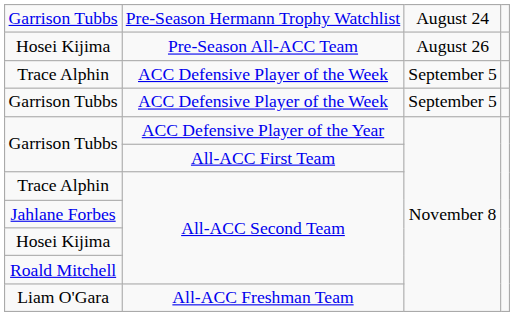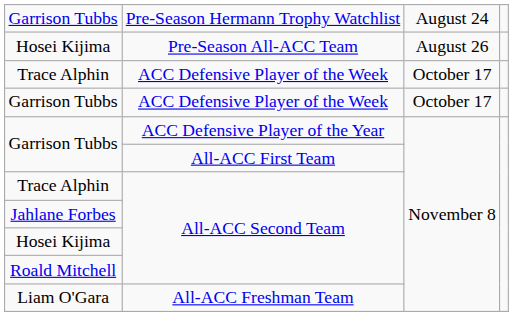 <table class="wikitable sortable" style="text-align: center">
 <tr>
 <td><a href='#'>Garrison Tubbs</a></td>
 <td><a href='#'>Pre-Season Hermann Trophy Watchlist</a></td>
 <td>August 24</td>
 <td></td>
 </tr>
 <tr>
 <td>Hosei Kijima</td>
 <td><a href='#'>Pre-Season All-ACC Team</a></td>
 <td>August 26</td>
 <td></td>
 </tr>
 <tr>
 <td>Trace Alphin</td>
 <td><a href='#'>ACC Defensive Player of the Week</a></td>
-<td>September 5</td>
+<td>October 17</td>
 <td></td>
 </tr>
 <tr>
 <td>Garrison Tubbs</td>
 <td><a href='#'>ACC Defensive Player of the Week</a></td>
-<td>September 5</td>
+<td>October 17</td>
 <td></td>
 </tr>
 <tr>
 <td rowspan=2>Garrison Tubbs</td>
 <td><a href='#'>ACC Defensive Player of the Year</a></td>
 <td rowspan=7>November 8</td>
 <td rowspan=7></td>
 </tr>
 <tr>
 <td><a href='#'>All-ACC First Team</a></td>
 </tr>
 <tr>
 <td>Trace Alphin</td>
 <td rowspan=4><a href='#'>All-ACC Second Team</a></td>
 </tr>
 <tr>
 <td><a href='#'>Jahlane Forbes</a></td>
 </tr>
 <tr>
 <td>Hosei Kijima</td>
 </tr>
 <tr>
 <td><a href='#'>Roald Mitchell</a></td>
 </tr>
 <tr>
 <td>Liam O'Gara</td>
 <td><a href='#'>All-ACC Freshman Team</a></td>
 </tr>
 </table>
